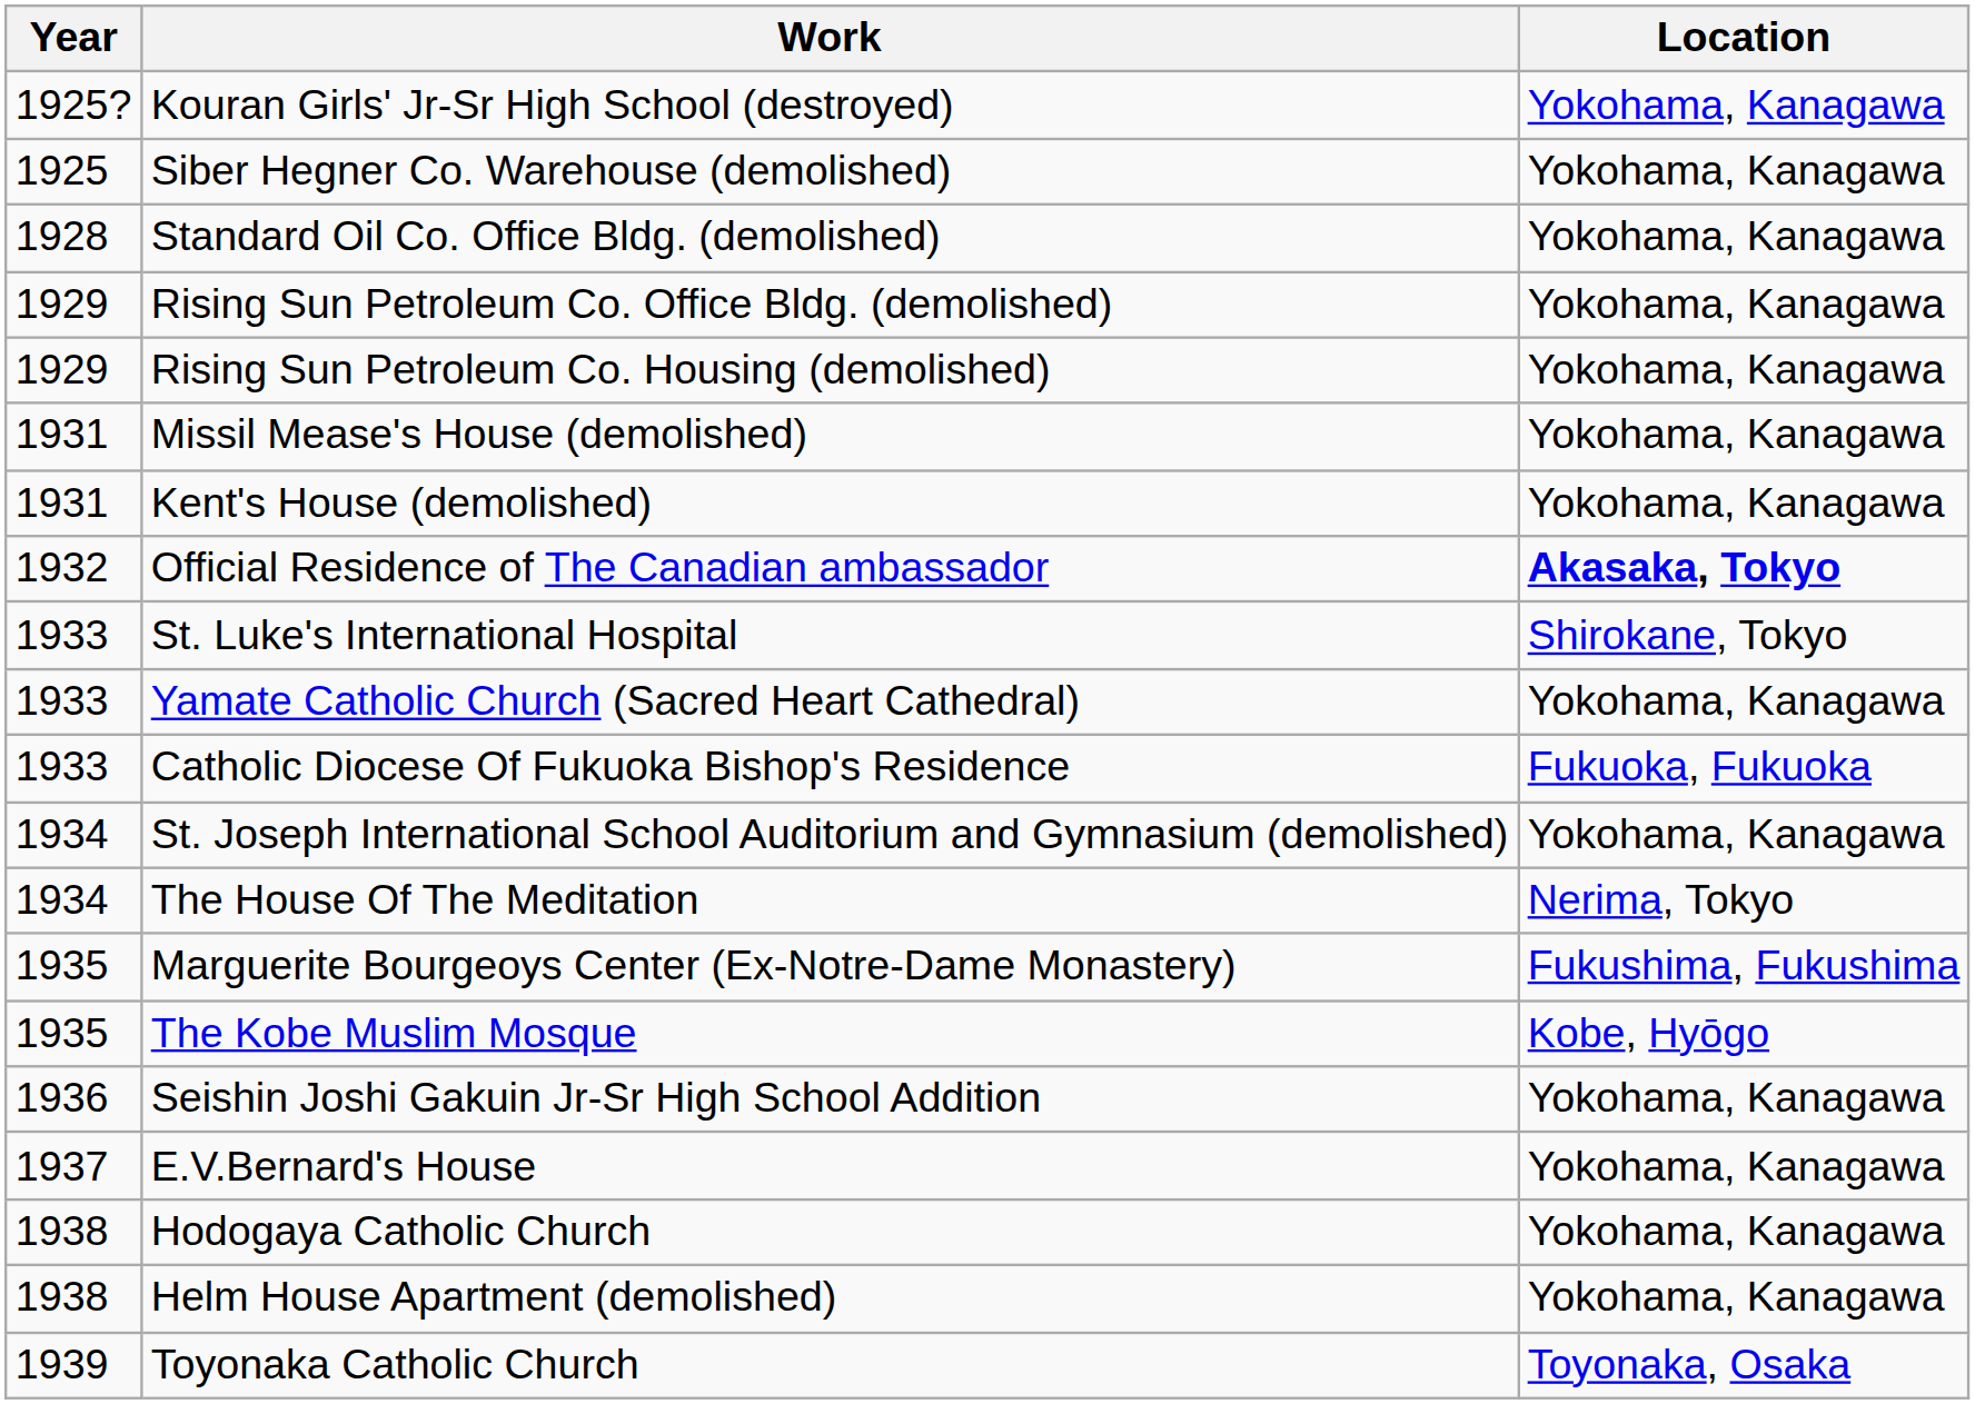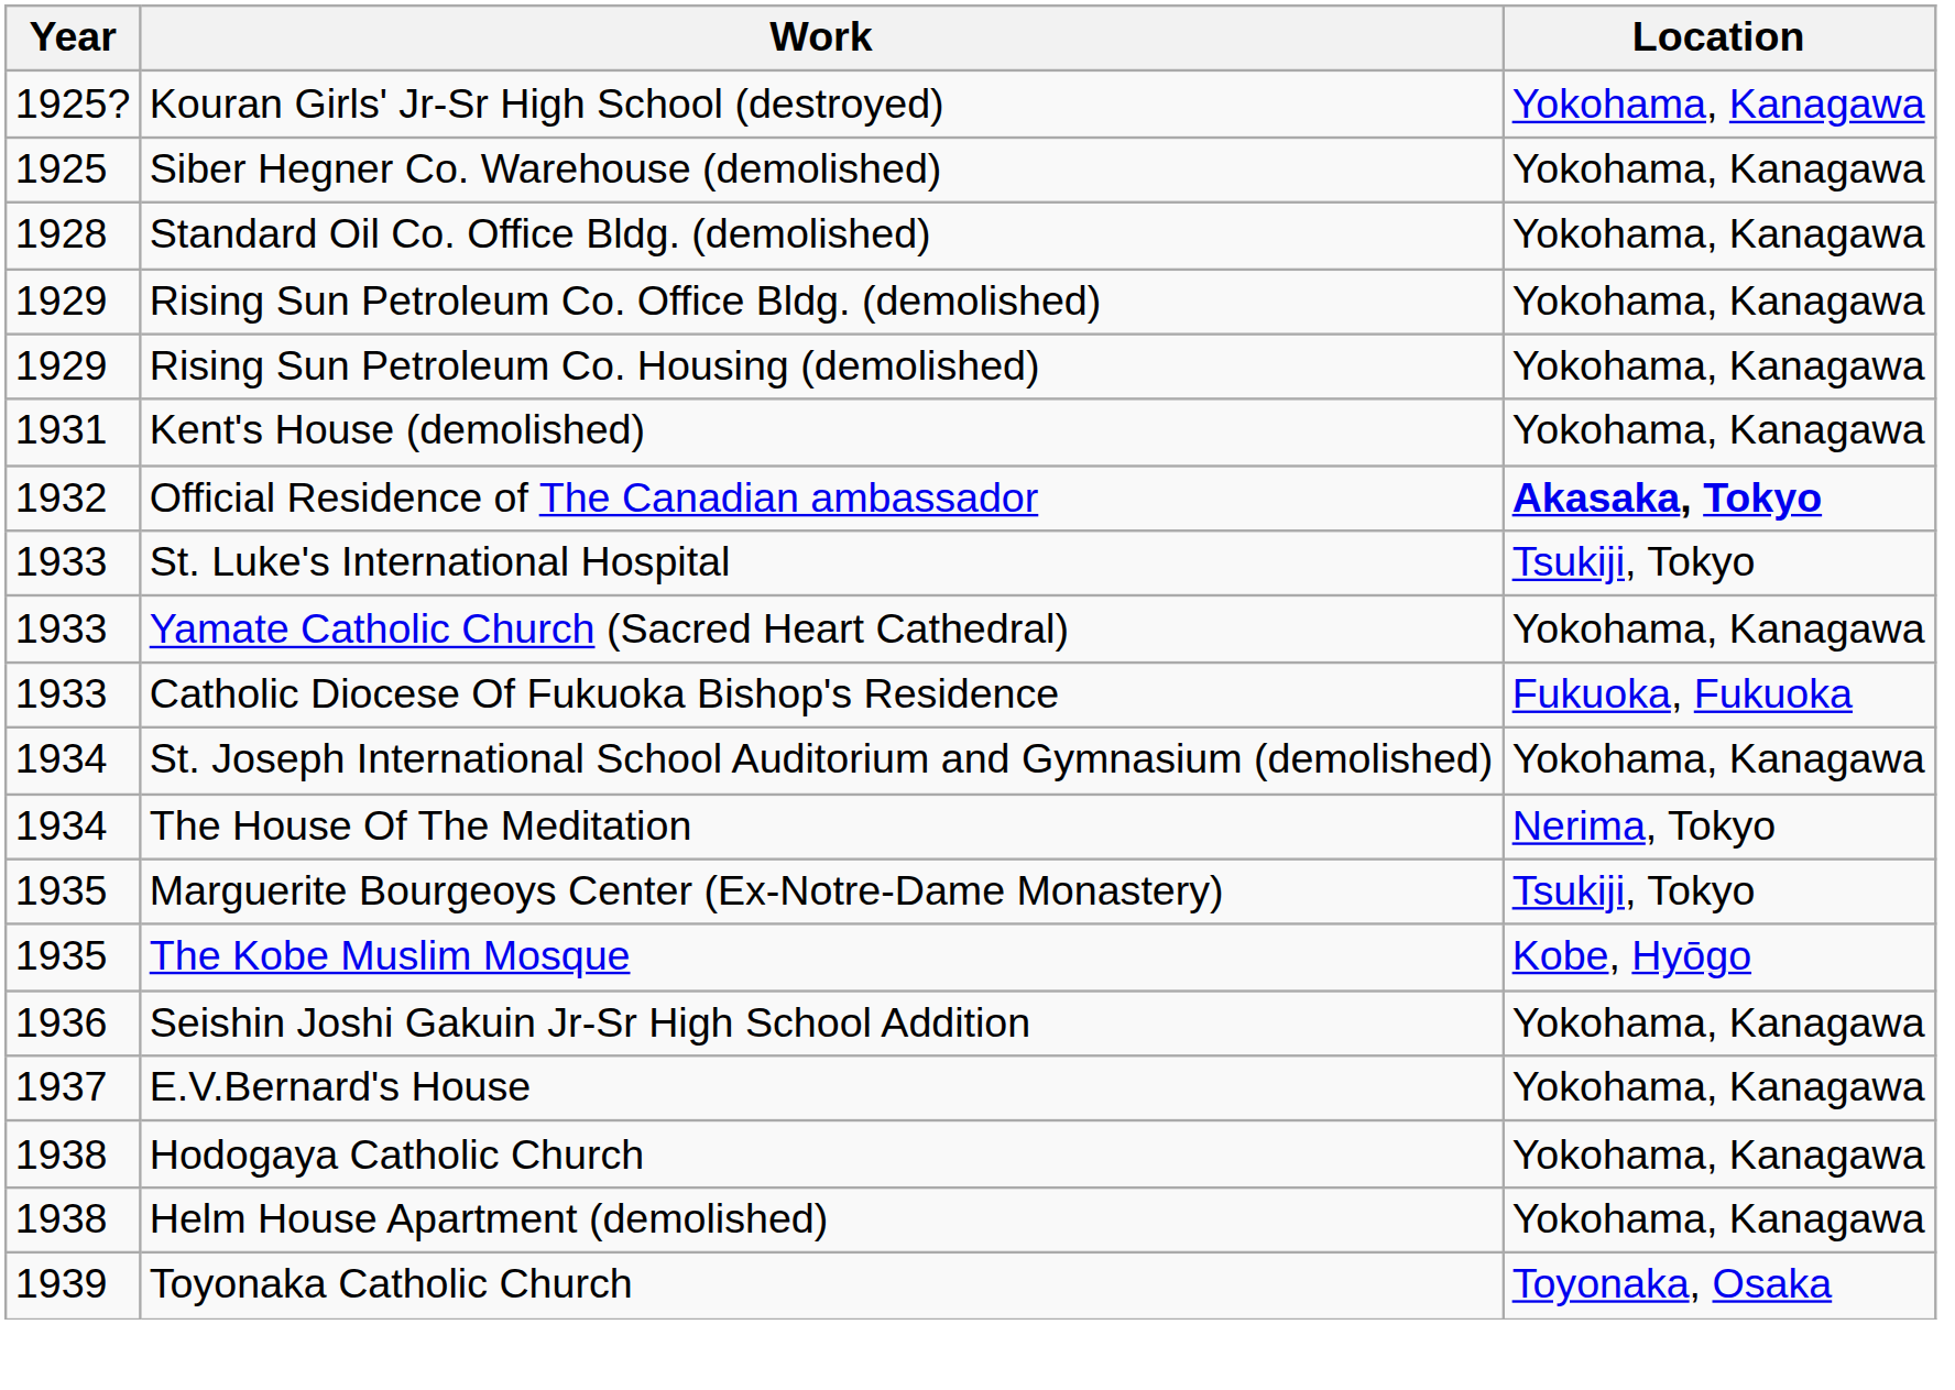 <table class="wikitable">
 <tr>
 <th>Year</th>
 <th>Work</th>
 <th>Location</th>
 </tr>
 <tr>
 <td>1925?</td>
 <td>Kouran Girls' Jr-Sr High School (destroyed)</td>
 <td><a href='#'>Yokohama</a>, <a href='#'>Kanagawa</a></td>
 </tr>
 <tr>
 <td>1925</td>
 <td>Siber Hegner Co. Warehouse (demolished)</td>
 <td>Yokohama, Kanagawa</td>
 </tr>
 <tr>
 <td>1928</td>
 <td>Standard Oil Co. Office Bldg. (demolished)</td>
 <td>Yokohama, Kanagawa</td>
 </tr>
 <tr>
 <td>1929</td>
 <td>Rising Sun Petroleum Co. Office Bldg. (demolished)</td>
 <td>Yokohama, Kanagawa</td>
 </tr>
 <tr>
 <td>1929</td>
 <td>Rising Sun Petroleum Co. Housing (demolished)</td>
 <td>Yokohama, Kanagawa</td>
 </tr>
 <tr>
 <td>1931</td>
-<td>Missil Mease's House (demolished)</td>
-<td>Yokohama, Kanagawa</td>
-</tr>
-<tr>
-<td>1931</td>
 <td>Kent's House (demolished)</td>
 <td>Yokohama, Kanagawa</td>
 </tr>
 <tr>
 <td>1932</td>
 <td>Official Residence of <a href='#'>The Canadian ambassador</a></td>
 <td><strong><a href='#'>Akasaka</a>, <a href='#'>Tokyo</a></strong></td>
 </tr>
 <tr>
 <td>1933</td>
 <td>St. Luke's International Hospital</td>
-<td><a href='#'>Shirokane</a>, Tokyo</td>
+<td><a href='#'>Tsukiji</a>, Tokyo</td>
 </tr>
 <tr>
 <td>1933</td>
 <td><a href='#'>Yamate Catholic Church</a> (Sacred Heart Cathedral)</td>
 <td>Yokohama, Kanagawa</td>
 </tr>
 <tr>
 <td>1933</td>
 <td>Catholic Diocese Of Fukuoka Bishop's Residence</td>
 <td><a href='#'>Fukuoka</a>, <a href='#'>Fukuoka</a></td>
 </tr>
 <tr>
 <td>1934</td>
 <td>St. Joseph International School Auditorium and Gymnasium (demolished)</td>
 <td>Yokohama, Kanagawa</td>
 </tr>
 <tr>
 <td>1934</td>
 <td>The House Of The Meditation</td>
 <td><a href='#'>Nerima</a>, Tokyo</td>
 </tr>
 <tr>
 <td>1935</td>
 <td>Marguerite Bourgeoys Center (Ex-Notre-Dame Monastery)</td>
-<td><a href='#'>Fukushima</a>, <a href='#'>Fukushima</a></td>
+<td><a href='#'>Tsukiji</a>, Tokyo</td>
 </tr>
 <tr>
 <td>1935</td>
 <td><a href='#'>The Kobe Muslim Mosque</a></td>
 <td><a href='#'>Kobe</a>, <a href='#'>Hyōgo</a></td>
 </tr>
 <tr>
 <td>1936</td>
 <td>Seishin Joshi Gakuin Jr-Sr High School Addition</td>
 <td>Yokohama, Kanagawa</td>
 </tr>
 <tr>
 <td>1937</td>
 <td>E.V.Bernard's House</td>
 <td>Yokohama, Kanagawa</td>
 </tr>
 <tr>
 <td>1938</td>
 <td>Hodogaya Catholic Church</td>
 <td>Yokohama, Kanagawa</td>
 </tr>
 <tr>
 <td>1938</td>
 <td>Helm House Apartment (demolished)</td>
 <td>Yokohama, Kanagawa</td>
 </tr>
 <tr>
 <td>1939</td>
 <td>Toyonaka Catholic Church</td>
 <td><a href='#'>Toyonaka</a>, <a href='#'>Osaka</a></td>
 </tr>
 </table>
